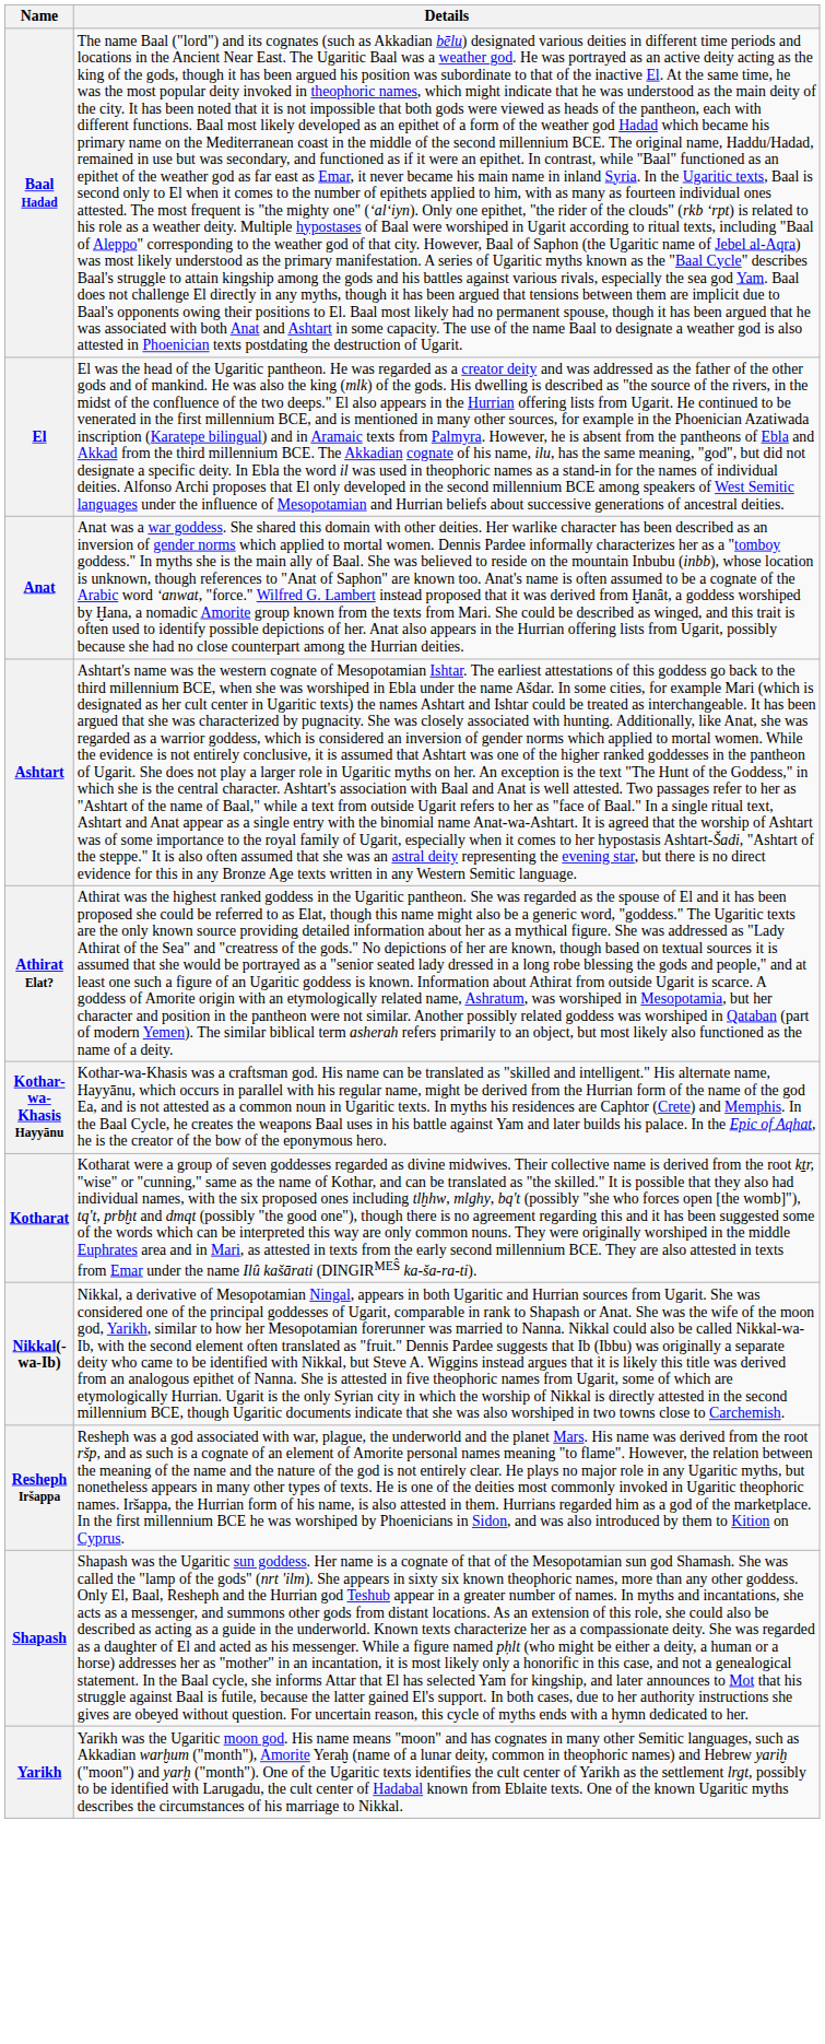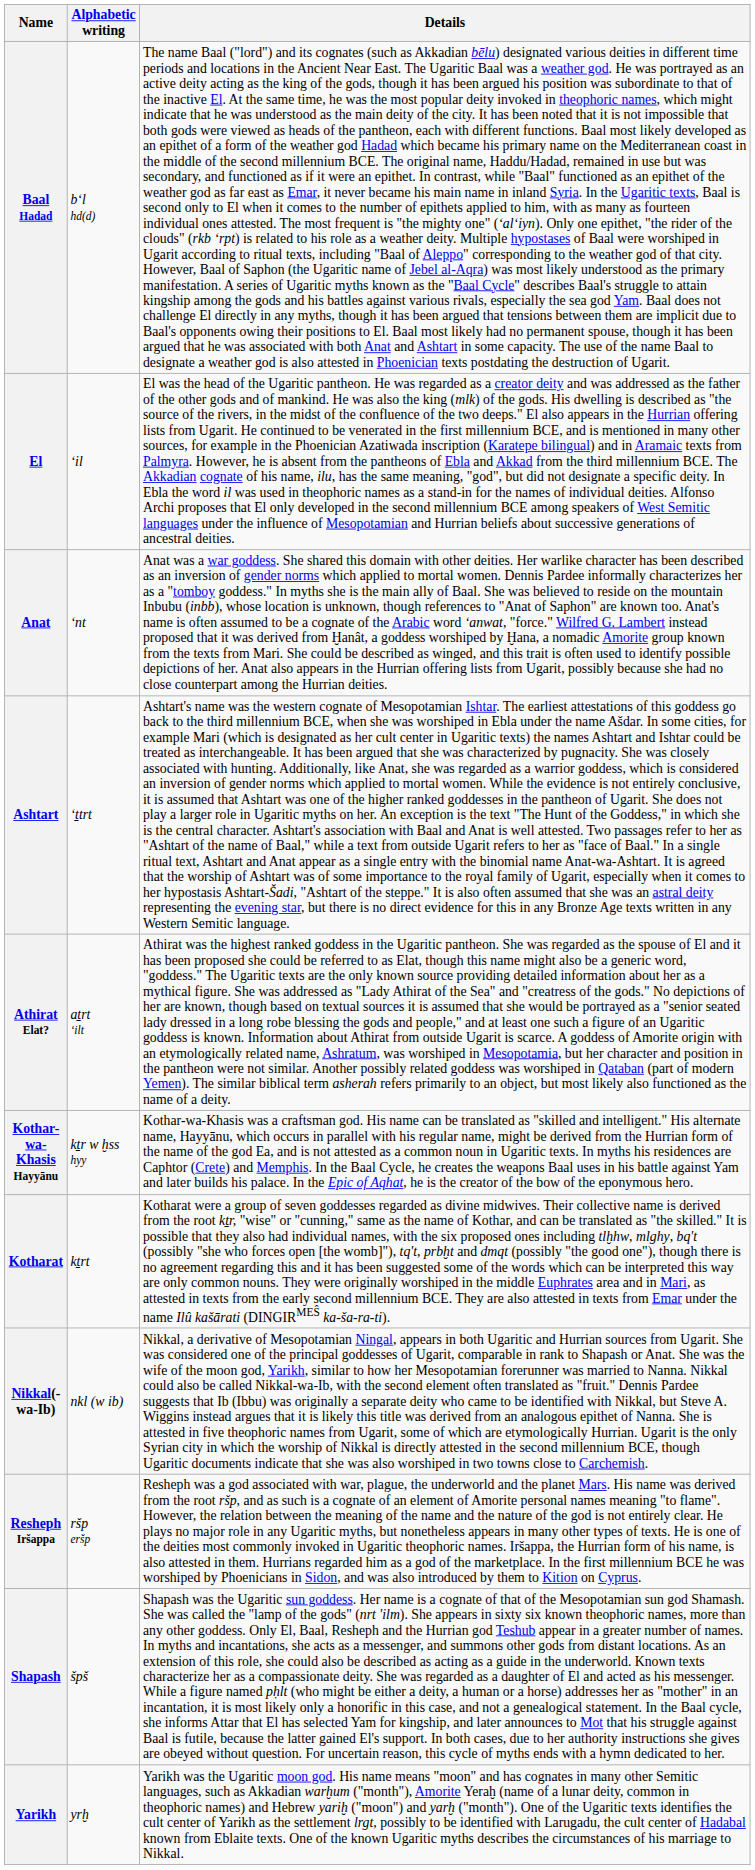 <table class="wikitable">
 <tr>
 <th scope="col">Name</th>
+<th scope="col"><a href='#'>Alphabetic</a> writing</th>
 <th scope="col">Details</th>
 </tr>
 <tr>
 <th scope="row"><a href='#'>Baal</a> <br><small><a href='#'>Hadad</a></small></th>
+<td><em>b‘l</em> <br><small><em>hd(d)</em></small></td>
 <td>The name Baal ("lord") and its cognates (such as Akkadian <em><a href='#'>bēlu</a></em>) designated various deities in different time periods and locations in the Ancient Near East. The Ugaritic Baal was a <a href='#'>weather god</a>. He was portrayed as an active deity acting as the king of the gods, though it has been argued his position was subordinate to that of the inactive <a href='#'>El</a>. At the same time, he was the most popular deity invoked in <a href='#'>theophoric names</a>, which might indicate that he was understood as the main deity of the city. It has been noted that it is not impossible that both gods were viewed as heads of the pantheon, each with different functions.  Baal most likely developed as an epithet of a form of the weather god <a href='#'>Hadad</a> which became his primary name on the Mediterranean coast in the middle of the second millennium BCE. The original name, Haddu/Hadad, remained in use but was secondary, and functioned as if it were an epithet. In contrast, while "Baal" functioned as an epithet of the weather god as far east as <a href='#'>Emar</a>, it never became his main name in inland <a href='#'>Syria</a>. In the <a href='#'>Ugaritic texts</a>, Baal is second only to El when it comes to the number of epithets applied to him, with as many as fourteen individual ones attested. The most frequent is "the mighty one" (<em>‘al‘iyn</em>). Only one epithet, "the rider of the clouds" (<em>rkb ‘rpt</em>) is related to his role as a weather deity. Multiple <a href='#'>hypostases</a> of Baal were worshiped in Ugarit according to ritual texts, including "Baal of <a href='#'>Aleppo</a>" corresponding to the weather god of that city. However, Baal of Saphon (the Ugaritic name of <a href='#'>Jebel al-Aqra</a>) was most likely understood as the primary manifestation. A series of Ugaritic myths known as the "<a href='#'>Baal Cycle</a>" describes Baal's struggle to attain kingship among the gods and his battles against various rivals, especially the sea god <a href='#'>Yam</a>. Baal does not challenge El directly in any myths, though it has been argued that tensions between them are implicit due to Baal's opponents owing their positions to El. Baal most likely had no permanent spouse, though it has been argued that he was associated with both <a href='#'>Anat</a> and <a href='#'>Ashtart</a> in some capacity. The use of the name Baal to designate a weather god is also attested in <a href='#'>Phoenician</a> texts postdating the destruction of Ugarit.</td>
 </tr>
 <tr>
 <th scope="row"><a href='#'>El</a></th>
+<td><em>‘il</em></td>
 <td>El was the head of the Ugaritic pantheon. He was regarded as a <a href='#'>creator deity</a> and was addressed as the father of the other gods and of mankind. He was also the king (<em>mlk</em>) of the gods. His dwelling is described as "the source of the rivers, in the midst of the confluence of the two deeps." El also appears in the <a href='#'>Hurrian</a> offering lists from Ugarit. He continued to be venerated in the first millennium BCE, and is mentioned in many other sources, for example in the Phoenician Azatiwada inscription (<a href='#'>Karatepe bilingual</a>) and in <a href='#'>Aramaic</a> texts from <a href='#'>Palmyra</a>. However, he is absent from the pantheons of <a href='#'>Ebla</a> and <a href='#'>Akkad</a> from the third millennium BCE. The <a href='#'>Akkadian</a> <a href='#'>cognate</a> of his name, <em>ilu</em>, has the same meaning, "god", but did not designate a specific deity. In Ebla the word <em>il</em> was used in theophoric names as a stand-in for the names of individual deities. Alfonso Archi proposes that El only developed in the second millennium BCE among speakers of <a href='#'>West Semitic languages</a> under the influence of <a href='#'>Mesopotamian</a> and Hurrian beliefs about successive generations of ancestral deities.</td>
 </tr>
 <tr>
 <th scope="row"><a href='#'>Anat</a></th>
+<td><em>‘nt</em></td>
 <td>Anat was a <a href='#'>war goddess</a>. She shared this domain with other deities. Her warlike character has been described as an inversion of <a href='#'>gender norms</a> which applied to mortal women. Dennis Pardee informally characterizes her as a "<a href='#'>tomboy</a> goddess." In myths she is the main ally of Baal. She was believed to reside on the mountain Inbubu (<em>inbb</em>), whose location is unknown, though references to "Anat of Saphon" are known too. Anat's name is often assumed to be a cognate of the <a href='#'>Arabic</a> word <em>‘anwat</em>, "force." <a href='#'>Wilfred G. Lambert</a> instead proposed that it was derived from Ḫanât, a goddess worshiped by Ḫana, a nomadic <a href='#'>Amorite</a> group known from the texts from Mari. She could be described as winged, and this trait is often used to identify possible depictions of her. Anat also appears in the Hurrian offering lists from Ugarit, possibly because she had no close counterpart among the Hurrian deities.</td>
 </tr>
 <tr>
 <th scope="row"><a href='#'>Ashtart</a></th>
+<td><em>‘ṯtrt</em></td>
 <td>Ashtart's name was the western cognate of Mesopotamian <a href='#'>Ishtar</a>. The earliest attestations of this goddess go back to the third millennium BCE, when she was worshiped in Ebla under the name Ašdar. In some cities, for example Mari (which is designated as her cult center in Ugaritic texts) the names Ashtart and Ishtar could be treated as interchangeable. It has been argued that she was characterized by pugnacity. She was closely associated with hunting. Additionally, like Anat, she was regarded as a warrior goddess, which is considered an inversion of gender norms which applied to mortal women. While the evidence is not entirely conclusive, it is assumed that Ashtart was one of the higher ranked goddesses in the pantheon of Ugarit. She does not play a larger role in Ugaritic myths on her. An exception is the text "The Hunt of the Goddess," in which she is the central character. Ashtart's association with Baal and Anat is well attested. Two passages refer to her as "Ashtart of the name of Baal," while a text from outside Ugarit refers to her as "face of Baal." In a single ritual text, Ashtart and Anat appear as a single entry with the binomial name Anat-wa-Ashtart. It is agreed that the worship of Ashtart was of some importance to the royal family of Ugarit, especially when it comes to her hypostasis Ashtart-<em>Šadi</em>, "Ashtart of the steppe." It is also often assumed that she was an <a href='#'>astral deity</a> representing the <a href='#'>evening star</a>, but there is no direct evidence for this in any Bronze Age texts written in any Western Semitic language.</td>
 </tr>
 <tr>
 <th scope="row"><a href='#'>Athirat</a> <br><small>Elat?</small></th>
+<td><em>aṯrt</em> <br><small><em>‘ilt</em></small></td>
 <td>Athirat was the highest ranked goddess in the Ugaritic pantheon. She was regarded as the spouse of El and it has been proposed she could be referred to as Elat, though this name might also be a generic word, "goddess." The Ugaritic texts are the only known source providing detailed information about her as a mythical figure. She was addressed as "Lady Athirat of the Sea" and "creatress of the gods." No depictions of her are known, though based on textual sources it is assumed that she would be portrayed as a  "senior seated lady dressed in a long robe blessing the gods and people," and at least one such a figure of an Ugaritic goddess is known. Information about Athirat from outside Ugarit is scarce. A goddess of Amorite origin with an etymologically related name, <a href='#'>Ashratum</a>, was worshiped in <a href='#'>Mesopotamia</a>, but her character and position in the pantheon were not similar. Another possibly related goddess was worshiped in <a href='#'>Qataban</a> (part of modern <a href='#'>Yemen</a>). The similar biblical term <em>asherah</em> refers primarily to an object, but most likely also functioned as the name of a deity.</td>
 </tr>
 <tr>
 <th scope="row"><a href='#'>Kothar-wa-Khasis</a> <br><small>Hayyānu</small></th>
+<td><em>kṯr w ḫss</em> <br><small><em>hyy</em></small></td>
 <td>Kothar-wa-Khasis was a craftsman god. His name can be translated as "skilled and intelligent." His alternate name, Hayyānu, which occurs in parallel with his regular name, might be derived from the Hurrian form of the name of the god Ea, and is not attested as a common noun in Ugaritic texts. In myths his residences are Caphtor (<a href='#'>Crete</a>) and <a href='#'>Memphis</a>. In the Baal Cycle, he creates the weapons Baal uses in his battle against Yam and later builds his palace. In the <em><a href='#'>Epic of Aqhat</a></em>, he is the creator of the bow of the eponymous hero.</td>
 </tr>
 <tr>
 <th scope="row"><a href='#'>Kotharat</a></th>
+<td><em>kṯrt</em></td>
 <td>Kotharat were a group of seven goddesses regarded as divine midwives. Their collective name is derived from the root <em>kṯr,</em> "wise" or "cunning," same as the name of Kothar, and can be translated as "the skilled." It is possible that they also had individual names, with the six proposed ones including <em>tlḫhw</em>, <em>mlghy</em>, <em>bq't</em> (possibly "she who forces open [the womb]"), <em>tq't</em>, <em>prbḫt</em> and <em>dmqt</em> (possibly "the good one"), though there is no agreement regarding this and it has been suggested some of the words which can be interpreted this way are only common nouns. They were originally worshiped in the middle <a href='#'>Euphrates</a> area and in <a href='#'>Mari</a>, as attested in texts from the early second millennium BCE. They are also attested in texts from <a href='#'>Emar</a> under the name <em>Ilû kašārati</em> (DINGIR<sup>MEŜ</sup> <em>ka-ša-ra-ti</em>).</td>
 </tr>
 <tr>
 <th scope="row"><a href='#'>Nikkal</a>(-wa-Ib)</th>
+<td><em>nkl (w ib)</em></td>
 <td>Nikkal, a derivative of Mesopotamian <a href='#'>Ningal</a>, appears in both Ugaritic and Hurrian sources from Ugarit. She was considered one of the principal goddesses of Ugarit, comparable in rank to Shapash or Anat. She was the wife of the moon god, <a href='#'>Yarikh</a>, similar to how her Mesopotamian forerunner was married to Nanna. Nikkal could also be called Nikkal-wa-Ib, with the second element often translated as "fruit."  Dennis Pardee suggests that Ib (Ibbu) was originally a separate deity who came to be identified with Nikkal, but Steve A. Wiggins instead argues that it is likely this title was derived from an analogous epithet of Nanna. She is attested in five theophoric names from Ugarit, some of which are etymologically Hurrian. Ugarit is the only Syrian city in which the worship of Nikkal is directly attested in the second millennium BCE, though Ugaritic documents indicate that she was also worshiped in two towns close to <a href='#'>Carchemish</a>.</td>
 </tr>
 <tr>
 <th scope="row"><a href='#'>Resheph</a> <br><small>Iršappa</small></th>
+<td><em>ršp</em> <br><small><em>eršp</em></small></td>
 <td>Resheph was a god associated with war, plague, the underworld and the planet <a href='#'>Mars</a>. His name was derived from the root <em>ršp</em>, and as such is a cognate of an element of Amorite personal names meaning "to flame". However, the relation between the meaning of the name and the nature of the god is not entirely clear. He plays no major role in any Ugaritic myths, but nonetheless appears in many other types of texts. He is one of the deities most commonly invoked in Ugaritic theophoric names. Iršappa, the Hurrian form of his name, is also attested in them. Hurrians regarded him as a god of the marketplace. In the first millennium BCE he was worshiped by Phoenicians in <a href='#'>Sidon</a>, and was also introduced by them to <a href='#'>Kition</a> on <a href='#'>Cyprus</a>.</td>
 </tr>
 <tr>
 <th scope="row"><a href='#'>Shapash</a></th>
+<td><em>špš</em></td>
 <td>Shapash was the Ugaritic <a href='#'>sun goddess</a>. Her name is a cognate of that of the Mesopotamian sun god Shamash. She was called the "lamp of the gods" (<em>nrt 'ilm</em>).  She appears in sixty six known theophoric names, more than any other goddess. Only El, Baal, Resheph and the Hurrian god <a href='#'>Teshub</a> appear in a greater number of names. In myths and incantations, she acts as a messenger, and summons other gods from distant locations. As an extension of this role, she could also be described as acting as a guide in the underworld. Known texts characterize her as a compassionate deity. She was regarded as a daughter of El and acted as his messenger. While a figure named <em>pḥlt</em> (who might be either a deity, a human or a horse) addresses her as "mother" in an incantation, it is most likely only a honorific in this case, and not a genealogical statement. In the Baal cycle, she informs Attar that El has selected Yam for kingship, and later announces to <a href='#'>Mot</a> that his struggle against Baal is futile, because the latter gained El's support. In both cases, due to her authority instructions she gives are obeyed without question. For uncertain reason, this cycle of myths ends with a hymn dedicated to her.</td>
 </tr>
 <tr>
 <th scope="row"><a href='#'>Yarikh</a></th>
+<td><em>yrḫ</em></td>
 <td>Yarikh was the Ugaritic <a href='#'>moon god</a>. His name means "moon" and has cognates in many other Semitic languages, such as Akkadian <em>warḫum</em> ("month"), <a href='#'>Amorite</a> Yeraḫ (name of a lunar deity, common in theophoric names) and Hebrew <em>yariḫ</em> ("moon") and <em>yarḫ</em> ("month"). One of the Ugaritic texts identifies the cult center of Yarikh as the settlement <em>lrgt,</em> possibly to be identified with Larugadu, the cult center of <a href='#'>Hadabal</a> known from Eblaite texts. One of the known Ugaritic myths describes the circumstances of his marriage to Nikkal.</td>
 </tr>
 </table>
